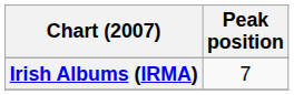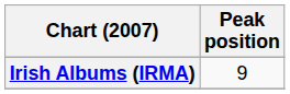 <table class="wikitable sortable plainrowheaders">
 <tr>
 <th scope="col">Chart (2007)</th>
 <th scope="col">Peak<br>position</th>
 </tr>
 <tr>
 </tr>
 <tr>
 </tr>
 <tr>
 </tr>
 <tr>
 </tr>
 <tr>
 </tr>
 <tr>
 </tr>
 <tr>
 </tr>
 <tr>
 </tr>
 <tr>
 </tr>
 <tr>
 <th scope="row"><a href='#'>Irish Albums</a> (<a href='#'>IRMA</a>)</th>
-<td align="center">7</td>
+<td align="center">9</td>
 </tr>
 <tr>
 </tr>
 <tr>
 </tr>
 <tr>
 </tr>
 <tr>
 </tr>
 <tr>
 </tr>
 <tr>
 </tr>
 <tr>
 </tr>
 <tr>
 </tr>
 <tr>
 </tr>
 <tr>
 </tr>
 </table>
